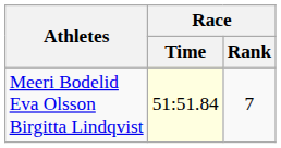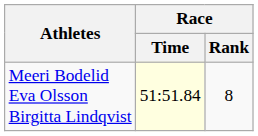 <table class="wikitable" border="1" style="font-size:90%">
 <tr>
 <th rowspan=2>Athletes</th>
 <th colspan=2>Race</th>
 </tr>
 <tr>
 <th>Time</th>
 <th>Rank</th>
 </tr>
 <tr>
 <td><a href='#'>Meeri Bodelid</a><br><a href='#'>Eva Olsson</a><br><a href='#'>Birgitta Lindqvist</a></td>
 <td align=center style="background: lightyellow;">51:51.84</td>
-<td align=center>7</td>
+<td align=center>8</td>
 </tr>
 </table>
